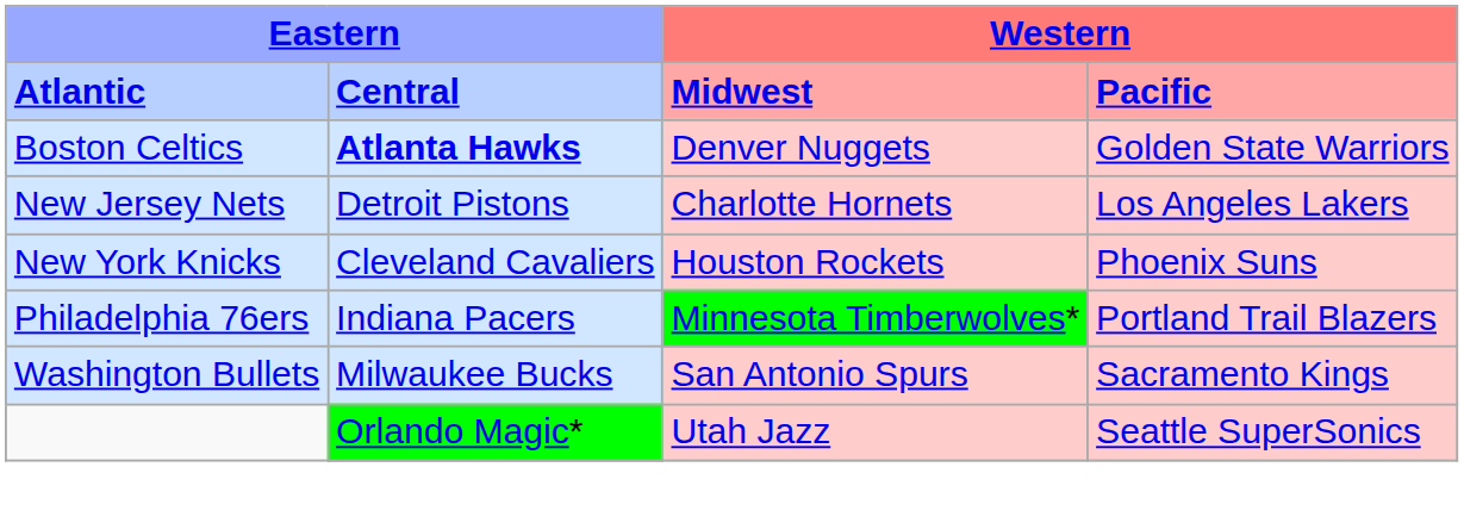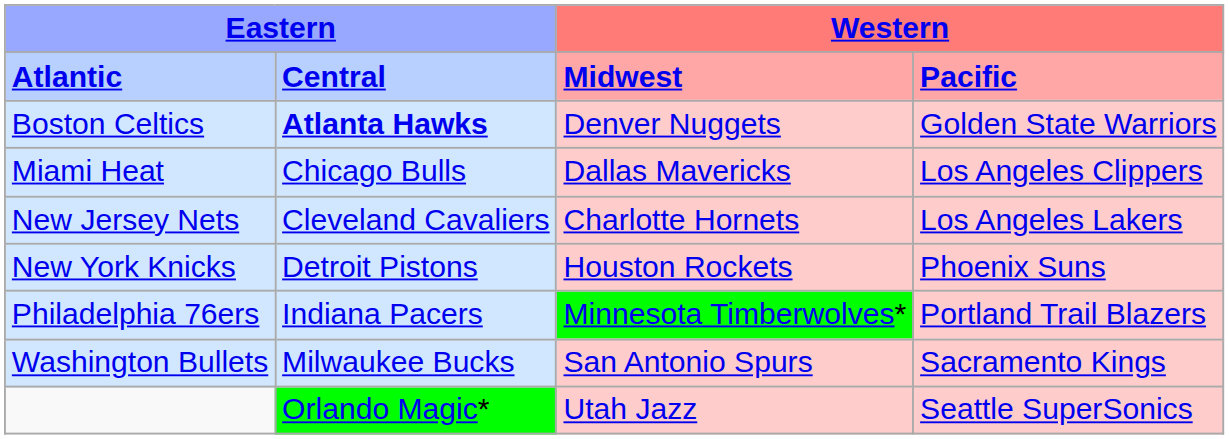 <table class="wikitable">
 <tr>
 <th colspan="2" style="background-color: #99A8FF;"><a href='#'>Eastern</a></th>
 <th colspan="2" style="background-color: #FF7B77;"><a href='#'>Western</a></th>
 </tr>
 <tr>
 <td style="background-color: #B7D0FF;"><strong><a href='#'>Atlantic</a></strong></td>
 <td style="background-color: #B7D0FF;"><strong><a href='#'>Central</a></strong></td>
 <td style="background-color: #FFA7A7;"><strong><a href='#'>Midwest</a></strong></td>
 <td style="background-color: #FFA7A7;"><strong><a href='#'>Pacific</a></strong></td>
 </tr>
 <tr>
 <td style="background-color: #D0E7FF;"><a href='#'>Boston Celtics</a></td>
 <td style="background-color: #D0E7FF;"><strong><a href='#'>Atlanta Hawks</a></strong></td>
 <td style="background-color: #FFCCCC;"><a href='#'>Denver Nuggets</a></td>
 <td style="background-color: #FFCCCC;"><a href='#'>Golden State Warriors</a></td>
 </tr>
 <tr>
+<td style="background-color: #D0E7FF;"><a href='#'>Miami Heat</a></td>
+<td style="background-color: #D0E7FF;"><a href='#'>Chicago Bulls</a></td>
+<td style="background-color: #FFCCCC;"><a href='#'>Dallas Mavericks</a></td>
+<td style="background-color: #FFCCCC;"><a href='#'>Los Angeles Clippers</a></td>
+</tr>
+<tr>
 <td style="background-color: #D0E7FF;"><a href='#'>New Jersey Nets</a></td>
-<td style="background-color: #D0E7FF;"><a href='#'>Detroit Pistons</a></td>
+<td style="background-color: #D0E7FF;"><a href='#'>Cleveland Cavaliers</a></td>
 <td style="background-color: #FFCCCC;"><a href='#'>Charlotte Hornets</a></td>
 <td style="background-color: #FFCCCC;"><a href='#'>Los Angeles Lakers</a></td>
 </tr>
 <tr>
 <td style="background-color: #D0E7FF;"><a href='#'>New York Knicks</a></td>
-<td style="background-color: #D0E7FF;"><a href='#'>Cleveland Cavaliers</a></td>
+<td style="background-color: #D0E7FF;"><a href='#'>Detroit Pistons</a></td>
 <td style="background-color: #FFCCCC;"><a href='#'>Houston Rockets</a></td>
 <td style="background-color: #FFCCCC;"><a href='#'>Phoenix Suns</a></td>
 </tr>
 <tr>
 <td style="background-color: #D0E7FF;"><a href='#'>Philadelphia 76ers</a></td>
 <td style="background-color: #D0E7FF;"><a href='#'>Indiana Pacers</a></td>
 <td style="background-color: #00FF00;"><a href='#'>Minnesota Timberwolves</a>*</td>
 <td style="background-color: #FFCCCC;"><a href='#'>Portland Trail Blazers</a></td>
 </tr>
 <tr>
 <td style="background-color: #D0E7FF;"><a href='#'>Washington Bullets</a></td>
 <td style="background-color: #D0E7FF;"><a href='#'>Milwaukee Bucks</a></td>
 <td style="background-color: #FFCCCC;"><a href='#'>San Antonio Spurs</a></td>
 <td style="background-color: #FFCCCC;"><a href='#'>Sacramento Kings</a></td>
 </tr>
 <tr>
 <td> </td>
 <td style="background-color: #00FF00;"><a href='#'>Orlando Magic</a>*</td>
 <td style="background-color: #FFCCCC;"><a href='#'>Utah Jazz</a></td>
 <td style="background-color: #FFCCCC;"><a href='#'>Seattle SuperSonics</a></td>
 </tr>
 </table>
